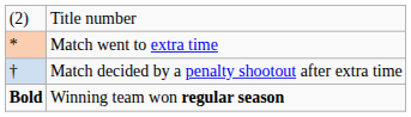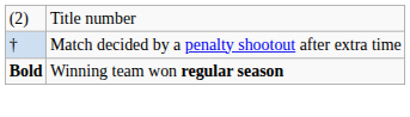 <table class="wikitable">
 <tr>
 <td>(2)</td>
 <td>Title number</td>
-</tr>
-<tr>
-<td style="background-color:#FBCEB1">*</td>
-<td>Match went to <a href='#'>extra time</a></td>
 </tr>
 <tr>
 <td style="background-color:#cedff2">†</td>
 <td>Match decided by a <a href='#'>penalty shootout</a> after extra time</td>
 </tr>
 <tr>
 <td><strong>Bold</strong></td>
 <td>Winning team won <strong>regular season</strong></td>
 </tr>
 </table>
